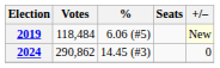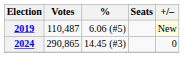 <table class="wikitable" style="text-align:right">
 <tr>
 <th>Election</th>
 <th>Votes</th>
 <th>%</th>
 <th>Seats</th>
 <th>+/–</th>
 </tr>
 <tr>
 <th><a href='#'>2019</a></th>
-<td>118,484</td>
+<td>110,487</td>
 <td>6.06 (#5)</td>
 <td></td>
 <td style="background: lightyellow;">New</td>
 </tr>
 <tr>
 <th><a href='#'>2024</a></th>
-<td>290,862</td>
+<td>290,865</td>
 <td>14.45 (#3)</td>
 <td></td>
 <td> 0</td>
 </tr>
 <tr>
 </tr>
 </table>
